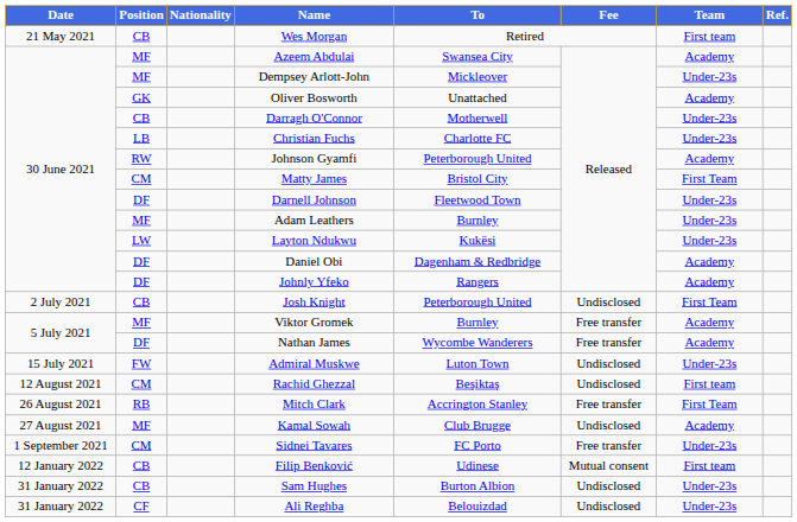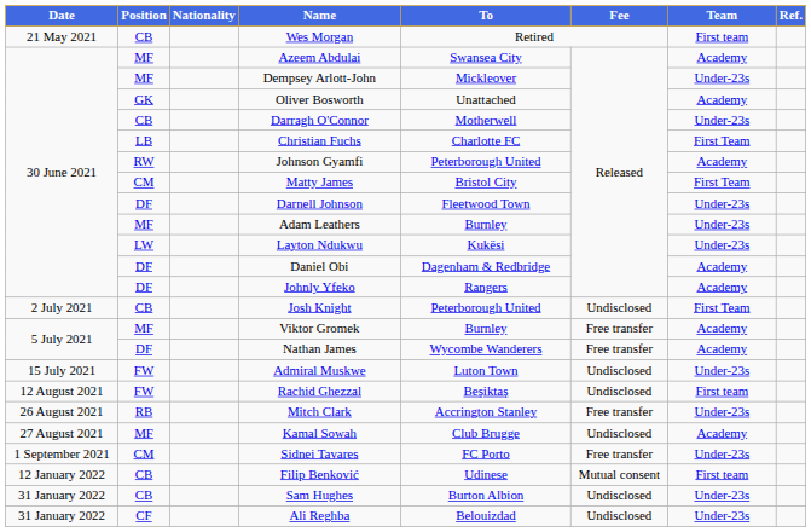 <table class="wikitable" style="text-align:center">
 <tr>
 <th style="background:royalblue;color:white;border:1px solid goldenrod;width:130px">Date</th>
 <th style="background:royalblue;color:white;border:1px solid goldenrod;width:50px">Position</th>
 <th style="background:royalblue;color:white;border:1px solid goldenrod;width:50px">Nationality</th>
 <th style="background:royalblue;color:white;border:1px solid goldenrod;width:190px">Name</th>
 <th style="background:royalblue;color:white;border:1px solid goldenrod;width:200px">To</th>
 <th style="background:royalblue;color:white;border:1px solid goldenrod;width:110px">Fee</th>
 <th style="background:royalblue;color:white;border:1px solid goldenrod;width:125px">Team</th>
 <th style="background:royalblue;color:white;border:1px solid goldenrod;width:25px">Ref.</th>
 </tr>
 <tr>
 <td>21 May 2021</td>
 <td><a href='#'>CB</a></td>
 <td></td>
 <td><a href='#'>Wes Morgan</a></td>
 <td Colspan="2">Retired</td>
 <td><a href='#'>First team</a></td>
 <td></td>
 </tr>
 <tr>
 <td rowspan="12">30 June 2021</td>
 <td><a href='#'>MF</a></td>
 <td></td>
 <td><a href='#'>Azeem Abdulai</a></td>
 <td> <a href='#'>Swansea City</a></td>
 <td rowspan="12">Released</td>
 <td><a href='#'>Academy</a></td>
 <td></td>
 </tr>
 <tr>
 <td><a href='#'>MF</a></td>
 <td></td>
 <td>Dempsey Arlott-John</td>
 <td> <a href='#'>Mickleover</a></td>
 <td><a href='#'>Under-23s</a></td>
 <td></td>
 </tr>
 <tr>
 <td><a href='#'>GK</a></td>
 <td></td>
 <td>Oliver Bosworth</td>
 <td>Unattached</td>
 <td><a href='#'>Academy</a></td>
 <td></td>
 </tr>
 <tr>
 <td><a href='#'>CB</a></td>
 <td></td>
 <td><a href='#'>Darragh O'Connor</a></td>
 <td> <a href='#'>Motherwell</a></td>
 <td><a href='#'>Under-23s</a></td>
 <td></td>
 </tr>
 <tr>
 <td><a href='#'>LB</a></td>
 <td></td>
 <td><a href='#'>Christian Fuchs</a></td>
 <td> <a href='#'>Charlotte FC</a></td>
-<td><a href='#'>Under-23s</a></td>
+<td><a href='#'>First Team</a></td>
 <td></td>
 </tr>
 <tr>
 <td><a href='#'>RW</a></td>
 <td></td>
 <td>Johnson Gyamfi</td>
 <td> <a href='#'>Peterborough United</a></td>
 <td><a href='#'>Academy</a></td>
 <td></td>
 </tr>
 <tr>
 <td><a href='#'>CM</a></td>
 <td></td>
 <td><a href='#'>Matty James</a></td>
 <td> <a href='#'>Bristol City</a></td>
 <td><a href='#'>First Team</a></td>
 <td></td>
 </tr>
 <tr>
 <td><a href='#'>DF</a></td>
 <td></td>
 <td><a href='#'>Darnell Johnson</a></td>
 <td> <a href='#'>Fleetwood Town</a></td>
 <td><a href='#'>Under-23s</a></td>
 <td></td>
 </tr>
 <tr>
 <td><a href='#'>MF</a></td>
 <td></td>
 <td>Adam Leathers</td>
 <td> <a href='#'>Burnley</a></td>
 <td><a href='#'>Under-23s</a></td>
 <td></td>
 </tr>
 <tr>
 <td><a href='#'>LW</a></td>
 <td></td>
 <td><a href='#'>Layton Ndukwu</a></td>
 <td> <a href='#'>Kukësi</a></td>
 <td><a href='#'>Under-23s</a></td>
 <td></td>
 </tr>
 <tr>
 <td><a href='#'>DF</a></td>
 <td></td>
 <td>Daniel Obi</td>
 <td> <a href='#'>Dagenham & Redbridge</a></td>
 <td><a href='#'>Academy</a></td>
 <td></td>
 </tr>
 <tr>
 <td><a href='#'>DF</a></td>
 <td></td>
 <td><a href='#'>Johnly Yfeko</a></td>
 <td> <a href='#'>Rangers</a></td>
 <td><a href='#'>Academy</a></td>
 <td></td>
 </tr>
 <tr>
 <td>2 July 2021</td>
 <td><a href='#'>CB</a></td>
 <td></td>
 <td><a href='#'>Josh Knight</a></td>
 <td> <a href='#'>Peterborough United</a></td>
 <td>Undisclosed</td>
 <td><a href='#'>First Team</a></td>
 <td></td>
 </tr>
 <tr>
 <td rowspan="2">5 July 2021</td>
 <td><a href='#'>MF</a></td>
 <td></td>
 <td>Viktor Gromek</td>
 <td> <a href='#'>Burnley</a></td>
 <td>Free transfer</td>
 <td><a href='#'>Academy</a></td>
 <td></td>
 </tr>
 <tr>
 <td><a href='#'>DF</a></td>
 <td></td>
 <td>Nathan James</td>
 <td> <a href='#'>Wycombe Wanderers</a></td>
 <td>Free transfer</td>
 <td><a href='#'>Academy</a></td>
 <td></td>
 </tr>
 <tr>
 <td>15 July 2021</td>
 <td><a href='#'>FW</a></td>
 <td></td>
 <td><a href='#'>Admiral Muskwe</a></td>
 <td> <a href='#'>Luton Town</a></td>
 <td>Undisclosed</td>
 <td><a href='#'>Under-23s</a></td>
 <td></td>
 </tr>
 <tr>
 <td>12 August 2021</td>
-<td><a href='#'>CM</a></td>
+<td><a href='#'>FW</a></td>
 <td></td>
 <td><a href='#'>Rachid Ghezzal</a></td>
 <td> <a href='#'>Beşiktaş</a></td>
 <td>Undisclosed</td>
 <td><a href='#'>First team</a></td>
 <td></td>
 </tr>
 <tr>
 <td>26 August 2021</td>
 <td><a href='#'>RB</a></td>
 <td></td>
 <td><a href='#'>Mitch Clark</a></td>
 <td> <a href='#'>Accrington Stanley</a></td>
 <td>Free transfer</td>
-<td><a href='#'>First Team</a></td>
+<td><a href='#'>Under-23s</a></td>
 <td></td>
 </tr>
 <tr>
 <td>27 August 2021</td>
 <td><a href='#'>MF</a></td>
 <td></td>
 <td><a href='#'>Kamal Sowah</a></td>
 <td> <a href='#'>Club Brugge</a></td>
 <td>Undisclosed</td>
 <td><a href='#'>Academy</a></td>
 <td></td>
 </tr>
 <tr>
 <td>1 September 2021</td>
 <td><a href='#'>CM</a></td>
 <td></td>
 <td><a href='#'>Sidnei Tavares</a></td>
 <td> <a href='#'>FC Porto</a></td>
 <td>Free transfer</td>
 <td><a href='#'>Under-23s</a></td>
 <td></td>
 </tr>
 <tr>
 <td>12 January 2022</td>
 <td><a href='#'>CB</a></td>
 <td></td>
 <td><a href='#'>Filip Benković</a></td>
 <td> <a href='#'>Udinese</a></td>
 <td>Mutual consent</td>
 <td><a href='#'>First team</a></td>
 <td></td>
 </tr>
 <tr>
 <td>31 January 2022</td>
 <td><a href='#'>CB</a></td>
 <td></td>
 <td><a href='#'>Sam Hughes</a></td>
 <td> <a href='#'>Burton Albion</a></td>
 <td>Undisclosed</td>
 <td><a href='#'>Under-23s</a></td>
 <td></td>
 </tr>
 <tr>
 <td>31 January 2022</td>
 <td><a href='#'>CF</a></td>
 <td></td>
 <td><a href='#'>Ali Reghba</a></td>
 <td> <a href='#'>Belouizdad</a></td>
 <td>Undisclosed</td>
 <td><a href='#'>Under-23s</a></td>
 <td></td>
 </tr>
 </table>
